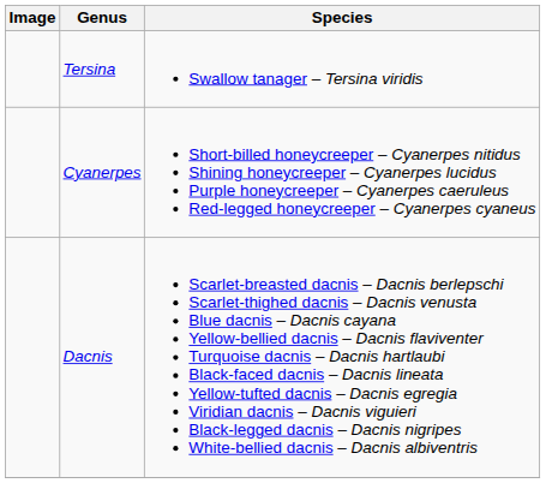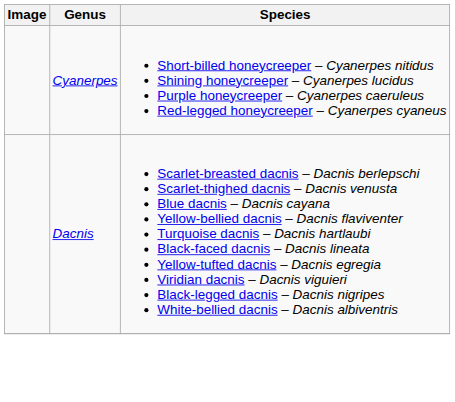 <table class="wikitable">
 <tr>
 <th>Image</th>
 <th>Genus</th>
 <th>Species</th>
-</tr>
-<tr>
-<td></td>
-<td><em><a href='#'>Tersina</a></em> </td>
-<td><br><ul><li><a href='#'>Swallow tanager</a> – <em>Tersina viridis</em></li></ul></td>
 </tr>
 <tr>
 <td></td>
 <td><em><a href='#'>Cyanerpes</a></em> </td>
 <td><br><ul><li><a href='#'>Short-billed honeycreeper</a> – <em>Cyanerpes nitidus</em></li><li><a href='#'>Shining honeycreeper</a> – <em>Cyanerpes lucidus</em></li><li><a href='#'>Purple honeycreeper</a> – <em>Cyanerpes caeruleus</em></li><li><a href='#'>Red-legged honeycreeper</a> – <em>Cyanerpes cyaneus</em></li></ul></td>
 </tr>
 <tr>
 <td></td>
 <td><em><a href='#'>Dacnis</a></em> </td>
 <td><br><ul><li><a href='#'>Scarlet-breasted dacnis</a> – <em>Dacnis berlepschi</em></li><li><a href='#'>Scarlet-thighed dacnis</a> – <em>Dacnis venusta</em></li><li><a href='#'>Blue dacnis</a> – <em>Dacnis cayana</em></li><li><a href='#'>Yellow-bellied dacnis</a> – <em>Dacnis flaviventer</em></li><li><a href='#'>Turquoise dacnis</a> – <em>Dacnis hartlaubi</em></li><li><a href='#'>Black-faced dacnis</a> – <em>Dacnis lineata</em></li><li><a href='#'>Yellow-tufted dacnis</a> – <em>Dacnis egregia</em></li><li><a href='#'>Viridian dacnis</a> – <em>Dacnis viguieri</em></li><li><a href='#'>Black-legged dacnis</a> – <em>Dacnis nigripes</em></li><li><a href='#'>White-bellied dacnis</a> – <em>Dacnis albiventris</em></li></ul></td>
 </tr>
 <tr>
 </tr>
 </table>
